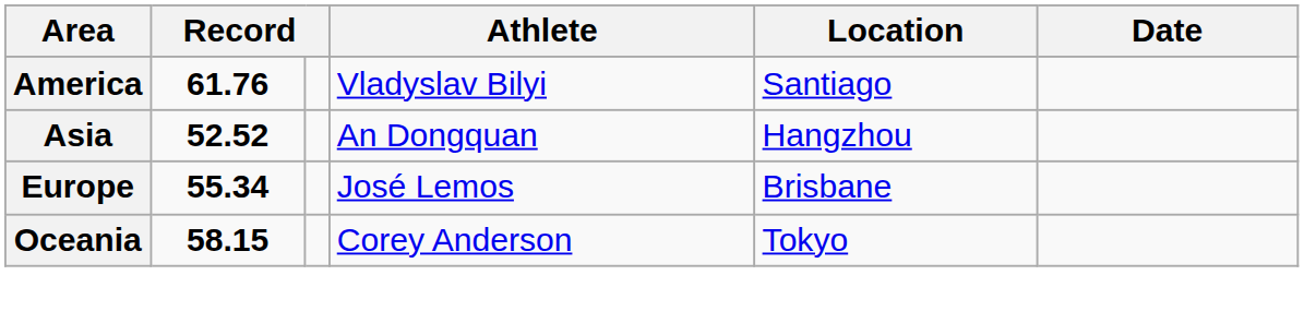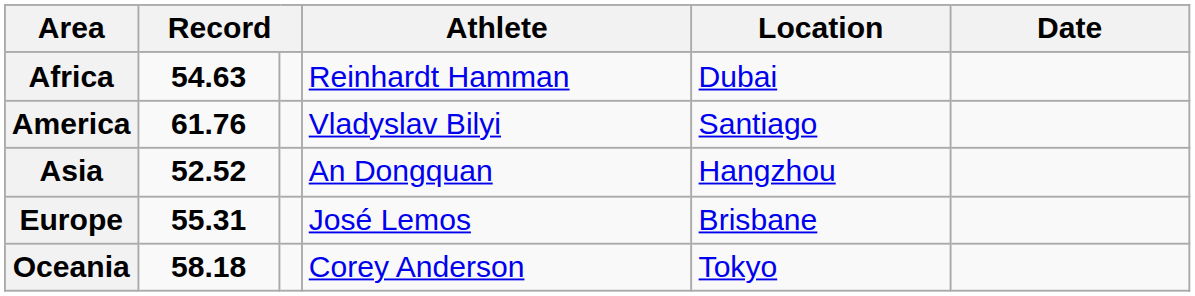 <table class="wikitable">
 <tr>
 <th width="45">Area</th>
 <th width="80" colspan="2">Record</th>
 <th width="200">Athlete</th>
 <th width="130">Location</th>
 <th width="120">Date</th>
+</tr>
+<tr>
+<th>Africa</th>
+<td align="center"><strong>54.63</strong></td>
+<td align="center"></td>
+<td> <a href='#'>Reinhardt Hamman</a></td>
+<td> <a href='#'>Dubai</a></td>
+<td align="right"></td>
 </tr>
 <tr>
 <th>America</th>
 <td align="center"><strong>61.76</strong></td>
 <td align="center"><strong></strong></td>
 <td> <a href='#'>Vladyslav Bilyi</a></td>
 <td> <a href='#'>Santiago</a></td>
 <td align="right"></td>
 </tr>
 <tr>
 <th>Asia</th>
 <td align="center"><strong>52.52</strong></td>
 <td align="center"></td>
 <td> <a href='#'>An Dongquan</a></td>
 <td> <a href='#'>Hangzhou</a></td>
 <td align="right"></td>
 </tr>
 <tr>
 <th>Europe</th>
-<td align="center"><strong>55.34</strong></td>
+<td align="center"><strong>55.31</strong></td>
 <td align="center"></td>
 <td> <a href='#'>José Lemos</a></td>
 <td> <a href='#'>Brisbane</a></td>
 <td align="right"></td>
 </tr>
 <tr>
 <th>Oceania</th>
-<td align="center"><strong>58.15</strong></td>
+<td align="center"><strong>58.18</strong></td>
 <td align="center"></td>
 <td> <a href='#'>Corey Anderson</a></td>
 <td> <a href='#'>Tokyo</a></td>
 <td align="right"></td>
 </tr>
 </table>
